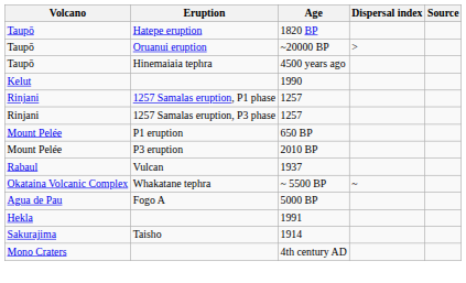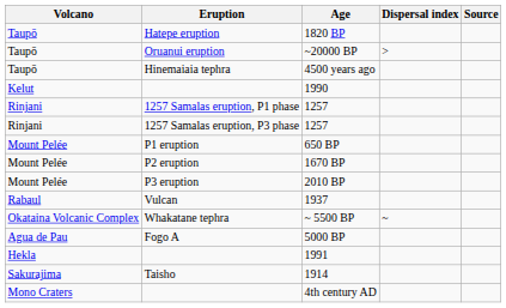 <table class="wikitable sortable">
 <tr>
 <th>Volcano</th>
 <th>Eruption</th>
 <th>Age</th>
 <th>Dispersal index</th>
 <th>Source</th>
 </tr>
 <tr>
 <td><a href='#'>Taupō</a></td>
 <td><a href='#'>Hatepe eruption</a></td>
 <td>1820 <a href='#'>BP</a></td>
 <td></td>
 <td></td>
 </tr>
 <tr>
 <td>Taupō</td>
 <td><a href='#'>Oruanui eruption</a></td>
 <td>~20000 BP</td>
 <td>></td>
 <td></td>
 </tr>
 <tr>
 <td>Taupō</td>
 <td>Hinemaiaia tephra</td>
 <td>4500 years ago</td>
 <td></td>
 <td></td>
 </tr>
 <tr>
 <td><a href='#'>Kelut</a></td>
 <td></td>
 <td>1990</td>
 <td></td>
 <td></td>
 </tr>
 <tr>
 <td><a href='#'>Rinjani</a></td>
 <td><a href='#'>1257 Samalas eruption</a>, P1 phase</td>
 <td>1257</td>
 <td></td>
 <td></td>
 </tr>
 <tr>
 <td>Rinjani</td>
 <td>1257 Samalas eruption, P3 phase</td>
 <td>1257</td>
 <td></td>
 <td></td>
 </tr>
 <tr>
 <td><a href='#'>Mount Pelée</a></td>
 <td>P1 eruption</td>
 <td>650 BP</td>
 <td></td>
 <td></td>
 </tr>
 <tr>
 <td>Mount Pelée</td>
+<td>P2 eruption</td>
+<td>1670 BP</td>
+<td></td>
+<td></td>
+</tr>
+<tr>
+<td>Mount Pelée</td>
 <td>P3 eruption</td>
 <td>2010 BP</td>
 <td></td>
 <td></td>
 </tr>
 <tr>
 <td><a href='#'>Rabaul</a></td>
 <td>Vulcan</td>
 <td>1937</td>
 <td></td>
 <td></td>
 </tr>
 <tr>
 <td><a href='#'>Okataina Volcanic Complex</a></td>
 <td>Whakatane tephra</td>
 <td>~ 5500 BP</td>
 <td>~</td>
 <td></td>
 </tr>
 <tr>
 <td><a href='#'>Agua de Pau</a></td>
 <td>Fogo A</td>
 <td>5000 BP</td>
 <td></td>
 <td></td>
 </tr>
 <tr>
 <td><a href='#'>Hekla</a></td>
 <td></td>
 <td>1991</td>
 <td></td>
 <td></td>
 </tr>
 <tr>
 <td><a href='#'>Sakurajima</a></td>
 <td>Taisho</td>
 <td>1914</td>
 <td></td>
 <td></td>
 </tr>
 <tr>
 <td><a href='#'>Mono Craters</a></td>
 <td></td>
 <td>4th century AD</td>
 <td></td>
 <td></td>
 </tr>
 </table>
